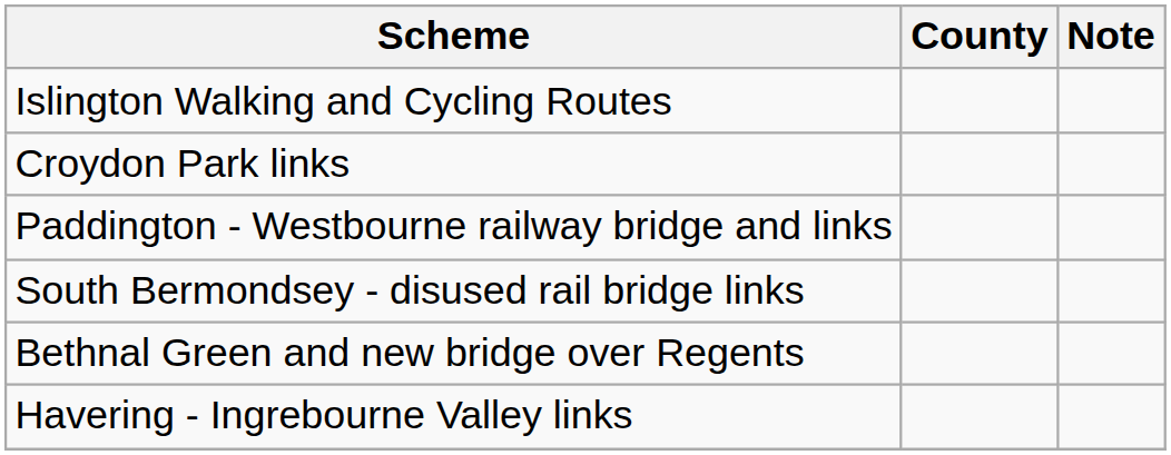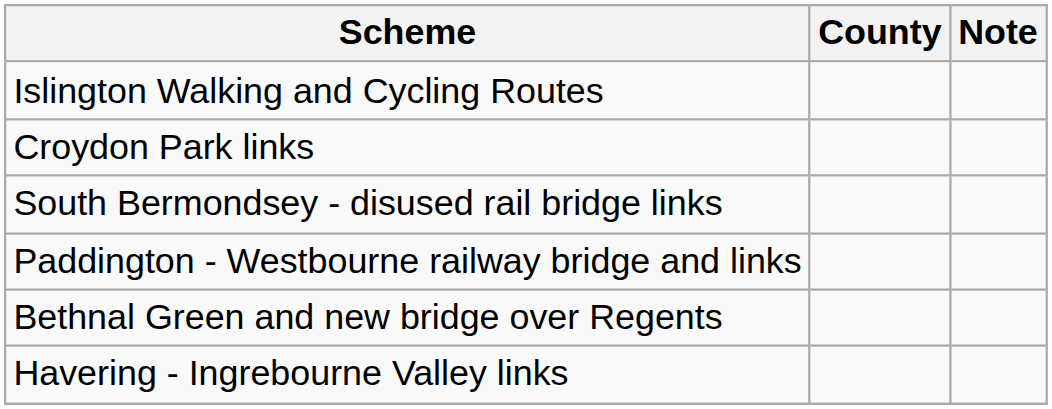 <table class="wikitable">
 <tr>
 <th>Scheme</th>
 <th>County</th>
 <th>Note</th>
 </tr>
 <tr>
 <td>Islington Walking and Cycling Routes</td>
 <td></td>
 <td></td>
 </tr>
 <tr>
 <td>Croydon Park links</td>
 <td></td>
 <td></td>
 </tr>
 <tr>
-<td>Paddington - Westbourne railway bridge and links</td>
+<td>South Bermondsey - disused rail bridge links</td>
 <td></td>
 <td></td>
 </tr>
 <tr>
-<td>South Bermondsey - disused rail bridge links</td>
+<td>Paddington - Westbourne railway bridge and links</td>
 <td></td>
 <td></td>
 </tr>
 <tr>
 <td>Bethnal Green and new bridge over Regents</td>
 <td></td>
 <td></td>
 </tr>
 <tr>
 <td>Havering - Ingrebourne Valley links</td>
 <td></td>
 <td></td>
 </tr>
 <tr>
 </tr>
 </table>
